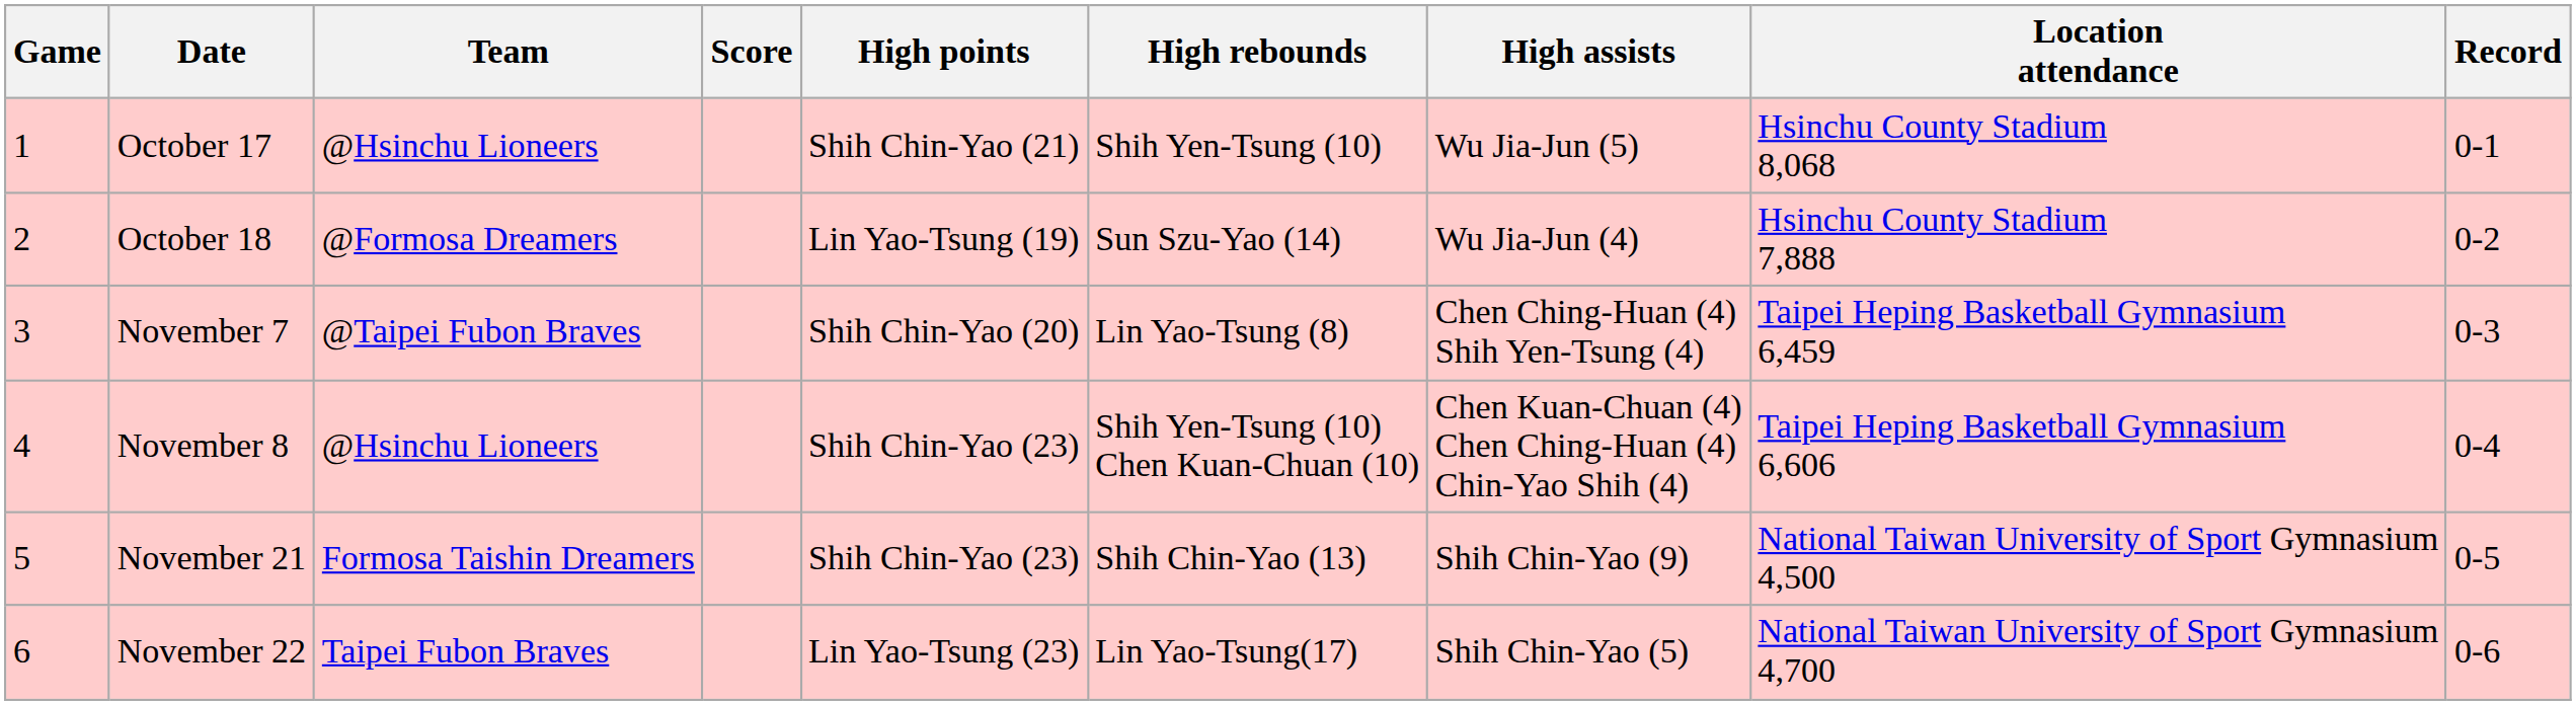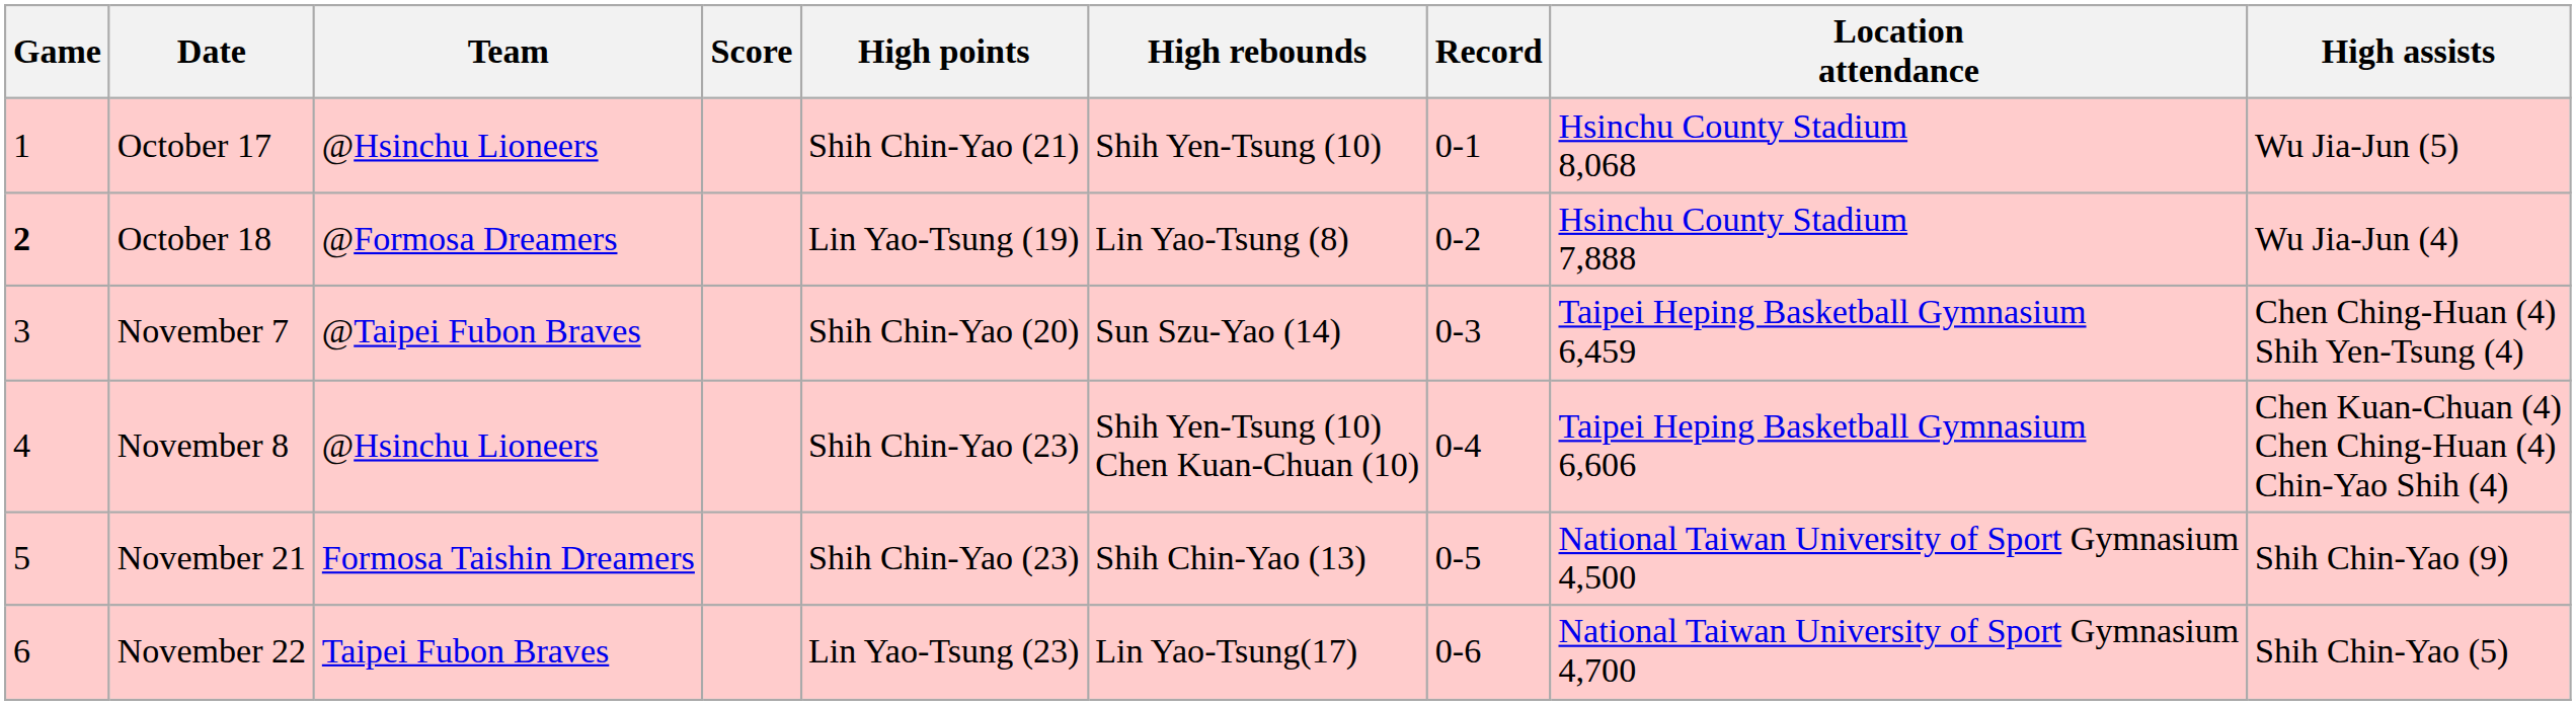 <table class="wikitable">
 <tr>
 <th>Game</th>
 <th>Date</th>
 <th>Team</th>
 <th>Score</th>
 <th>High points</th>
 <th>High rebounds</th>
+<th>Record</th>
+<th>Location<br>attendance</th>
 <th>High assists</th>
-<th>Location<br>attendance</th>
-<th>Record</th>
 </tr>
 <tr style="background:#fcc;">
 <td>1</td>
 <td>October 17</td>
 <td>@<a href='#'>Hsinchu Lioneers</a></td>
 <td></td>
 <td>Shih Chin-Yao (21)</td>
 <td>Shih Yen-Tsung (10)</td>
+<td>0-1</td>
+<td><a href='#'>Hsinchu County Stadium</a><br>8,068</td>
 <td>Wu Jia-Jun (5)</td>
-<td><a href='#'>Hsinchu County Stadium</a><br>8,068</td>
-<td>0-1</td>
 </tr>
 <tr style="background:#fcc;">
-<td>2</td>
+<td><strong>2</strong></td>
 <td>October 18</td>
 <td>@<a href='#'>Formosa Dreamers</a></td>
 <td></td>
 <td>Lin Yao-Tsung (19)</td>
-<td>Sun Szu-Yao (14)</td>
+<td>Lin Yao-Tsung (8)</td>
+<td>0-2</td>
+<td><a href='#'>Hsinchu County Stadium</a><br>7,888</td>
 <td>Wu Jia-Jun (4)</td>
-<td><a href='#'>Hsinchu County Stadium</a><br>7,888</td>
-<td>0-2</td>
 </tr>
 <tr style="background:#fcc;">
 <td>3</td>
 <td>November 7</td>
 <td>@<a href='#'>Taipei Fubon Braves</a></td>
 <td></td>
 <td>Shih Chin-Yao (20)</td>
-<td>Lin Yao-Tsung (8)</td>
+<td>Sun Szu-Yao (14)</td>
+<td>0-3</td>
+<td><a href='#'>Taipei Heping Basketball Gymnasium</a><br>6,459</td>
 <td>Chen Ching-Huan (4)<br> Shih Yen-Tsung (4)</td>
-<td><a href='#'>Taipei Heping Basketball Gymnasium</a><br>6,459</td>
-<td>0-3</td>
 </tr>
 <tr style="background:#fcc;">
 <td>4</td>
 <td>November 8</td>
 <td>@<a href='#'>Hsinchu Lioneers</a></td>
 <td></td>
 <td>Shih Chin-Yao (23)</td>
 <td>Shih Yen-Tsung (10)<br> Chen Kuan-Chuan (10)</td>
+<td>0-4</td>
+<td><a href='#'>Taipei Heping Basketball Gymnasium</a><br>6,606</td>
 <td>Chen Kuan-Chuan (4)<br> Chen Ching-Huan (4)<br>Chin-Yao Shih (4)</td>
-<td><a href='#'>Taipei Heping Basketball Gymnasium</a><br>6,606</td>
-<td>0-4</td>
 </tr>
 <tr style="background:#fcc;">
 <td>5</td>
 <td>November 21</td>
 <td><a href='#'>Formosa Taishin Dreamers</a></td>
 <td></td>
 <td>Shih Chin-Yao (23)</td>
 <td>Shih Chin-Yao (13)</td>
+<td>0-5</td>
+<td><a href='#'>National Taiwan University of Sport</a> Gymnasium<br>4,500</td>
 <td>Shih Chin-Yao (9)</td>
-<td><a href='#'>National Taiwan University of Sport</a> Gymnasium<br>4,500</td>
-<td>0-5</td>
 </tr>
 <tr style="background:#fcc;">
 <td>6</td>
 <td>November 22</td>
 <td><a href='#'>Taipei Fubon Braves</a></td>
 <td></td>
 <td>Lin Yao-Tsung (23)</td>
 <td>Lin  Yao-Tsung(17)</td>
+<td>0-6</td>
+<td><a href='#'>National Taiwan University of Sport</a> Gymnasium<br>4,700</td>
 <td>Shih Chin-Yao (5)</td>
-<td><a href='#'>National Taiwan University of Sport</a> Gymnasium<br>4,700</td>
-<td>0-6</td>
 </tr>
 </table>
